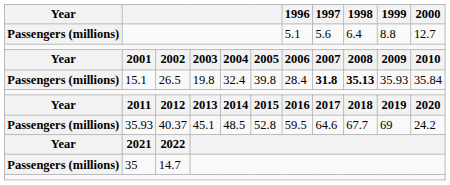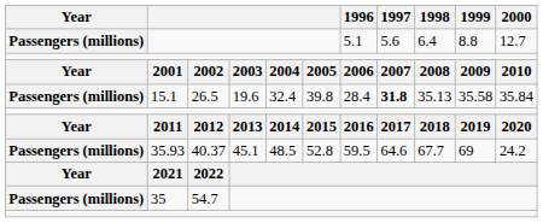 <table class="wikitable">
 <tr>
 <th>Year</th>
 <th colspan="5"> </th>
 <th>1996</th>
 <th>1997</th>
 <th>1998</th>
 <th>1999</th>
 <th>2000</th>
 </tr>
 <tr>
 <th>Passengers (millions)</th>
 <td colspan="5"> </td>
 <td>5.1</td>
 <td>5.6</td>
 <td>6.4</td>
 <td>8.8</td>
 <td>12.7</td>
 </tr>
 <tr>
 <td colspan="11"></td>
 </tr>
 <tr>
 <th>Year</th>
 <th>2001</th>
 <th>2002</th>
 <th>2003</th>
 <th>2004</th>
 <th>2005</th>
 <th>2006</th>
 <th>2007</th>
 <th>2008</th>
 <th>2009</th>
 <th>2010</th>
 </tr>
 <tr>
 <th>Passengers (millions)</th>
 <td>15.1</td>
 <td>26.5</td>
-<td>19.8</td>
+<td>19.6</td>
 <td>32.4</td>
 <td>39.8</td>
 <td>28.4</td>
 <td><strong>31.8</strong></td>
-<td><strong>35.13</strong></td>
-<td>35.93</td>
+<td>35.13</td>
+<td>35.58</td>
 <td>35.84</td>
 </tr>
 <tr>
 <td colspan="11"></td>
 </tr>
 <tr>
 <th>Year</th>
 <th>2011</th>
 <th>2012</th>
 <th>2013</th>
 <th>2014</th>
 <th>2015</th>
 <th>2016</th>
 <th>2017</th>
 <th>2018</th>
 <th>2019</th>
 <th>2020</th>
 </tr>
 <tr>
 <th>Passengers (millions)</th>
 <td>35.93</td>
 <td>40.37</td>
 <td>45.1</td>
 <td>48.5</td>
 <td>52.8</td>
 <td>59.5</td>
 <td>64.6</td>
 <td>67.7</td>
 <td>69</td>
 <td>24.2</td>
 </tr>
 <tr>
 <th>Year</th>
 <th>2021</th>
 <th>2022</th>
 <th colspan="8"> </th>
 </tr>
 <tr>
 <th>Passengers (millions)</th>
 <td>35</td>
-<td>14.7</td>
+<td>54.7</td>
 <td colspan="8"> </td>
 </tr>
 <tr>
 <td colspan="11"></td>
 </tr>
 </table>
